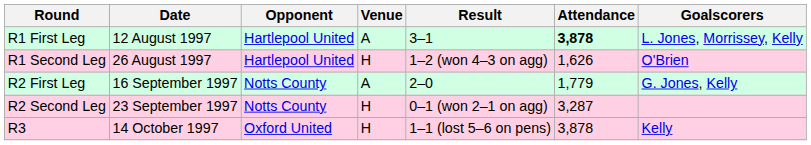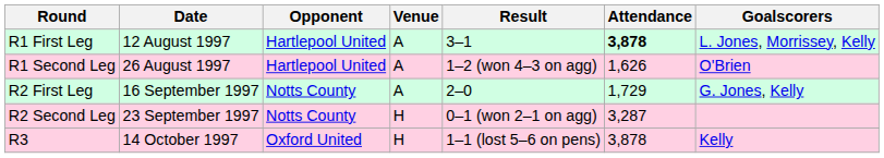 <table class="wikitable">
 <tr>
 <th>Round</th>
 <th>Date</th>
 <th>Opponent</th>
 <th>Venue</th>
 <th>Result</th>
 <th>Attendance</th>
 <th>Goalscorers</th>
 </tr>
 <tr style="background-color: #d0ffe3;">
 <td>R1 First Leg</td>
 <td>12 August 1997</td>
 <td><a href='#'>Hartlepool United</a></td>
 <td>A</td>
 <td>3–1</td>
 <td><strong>3,878</strong></td>
 <td><a href='#'>L. Jones</a>, <a href='#'>Morrissey</a>, <a href='#'>Kelly</a></td>
 </tr>
 <tr style="background-color: #ffd0e3;">
 <td>R1 Second Leg</td>
 <td>26 August 1997</td>
 <td><a href='#'>Hartlepool United</a></td>
-<td>H</td>
+<td>A</td>
 <td>1–2 (won 4–3 on agg)</td>
 <td>1,626</td>
 <td><a href='#'>O'Brien</a></td>
 </tr>
 <tr style="background-color: #d0ffe3;">
 <td>R2 First Leg</td>
 <td>16 September 1997</td>
 <td><a href='#'>Notts County</a></td>
 <td>A</td>
 <td>2–0</td>
-<td>1,779</td>
+<td>1,729</td>
 <td><a href='#'>G. Jones</a>, <a href='#'>Kelly</a></td>
 </tr>
 <tr style="background-color: #ffd0e3;">
 <td>R2 Second Leg</td>
 <td>23 September 1997</td>
 <td><a href='#'>Notts County</a></td>
 <td>H</td>
 <td>0–1 (won 2–1 on agg)</td>
 <td>3,287</td>
 <td></td>
 </tr>
 <tr style="background-color: #ffd0e3;">
 <td>R3</td>
 <td>14 October 1997</td>
 <td><a href='#'>Oxford United</a></td>
 <td>H</td>
 <td>1–1 (lost 5–6 on pens)</td>
 <td>3,878</td>
 <td><a href='#'>Kelly</a></td>
 </tr>
 </table>
